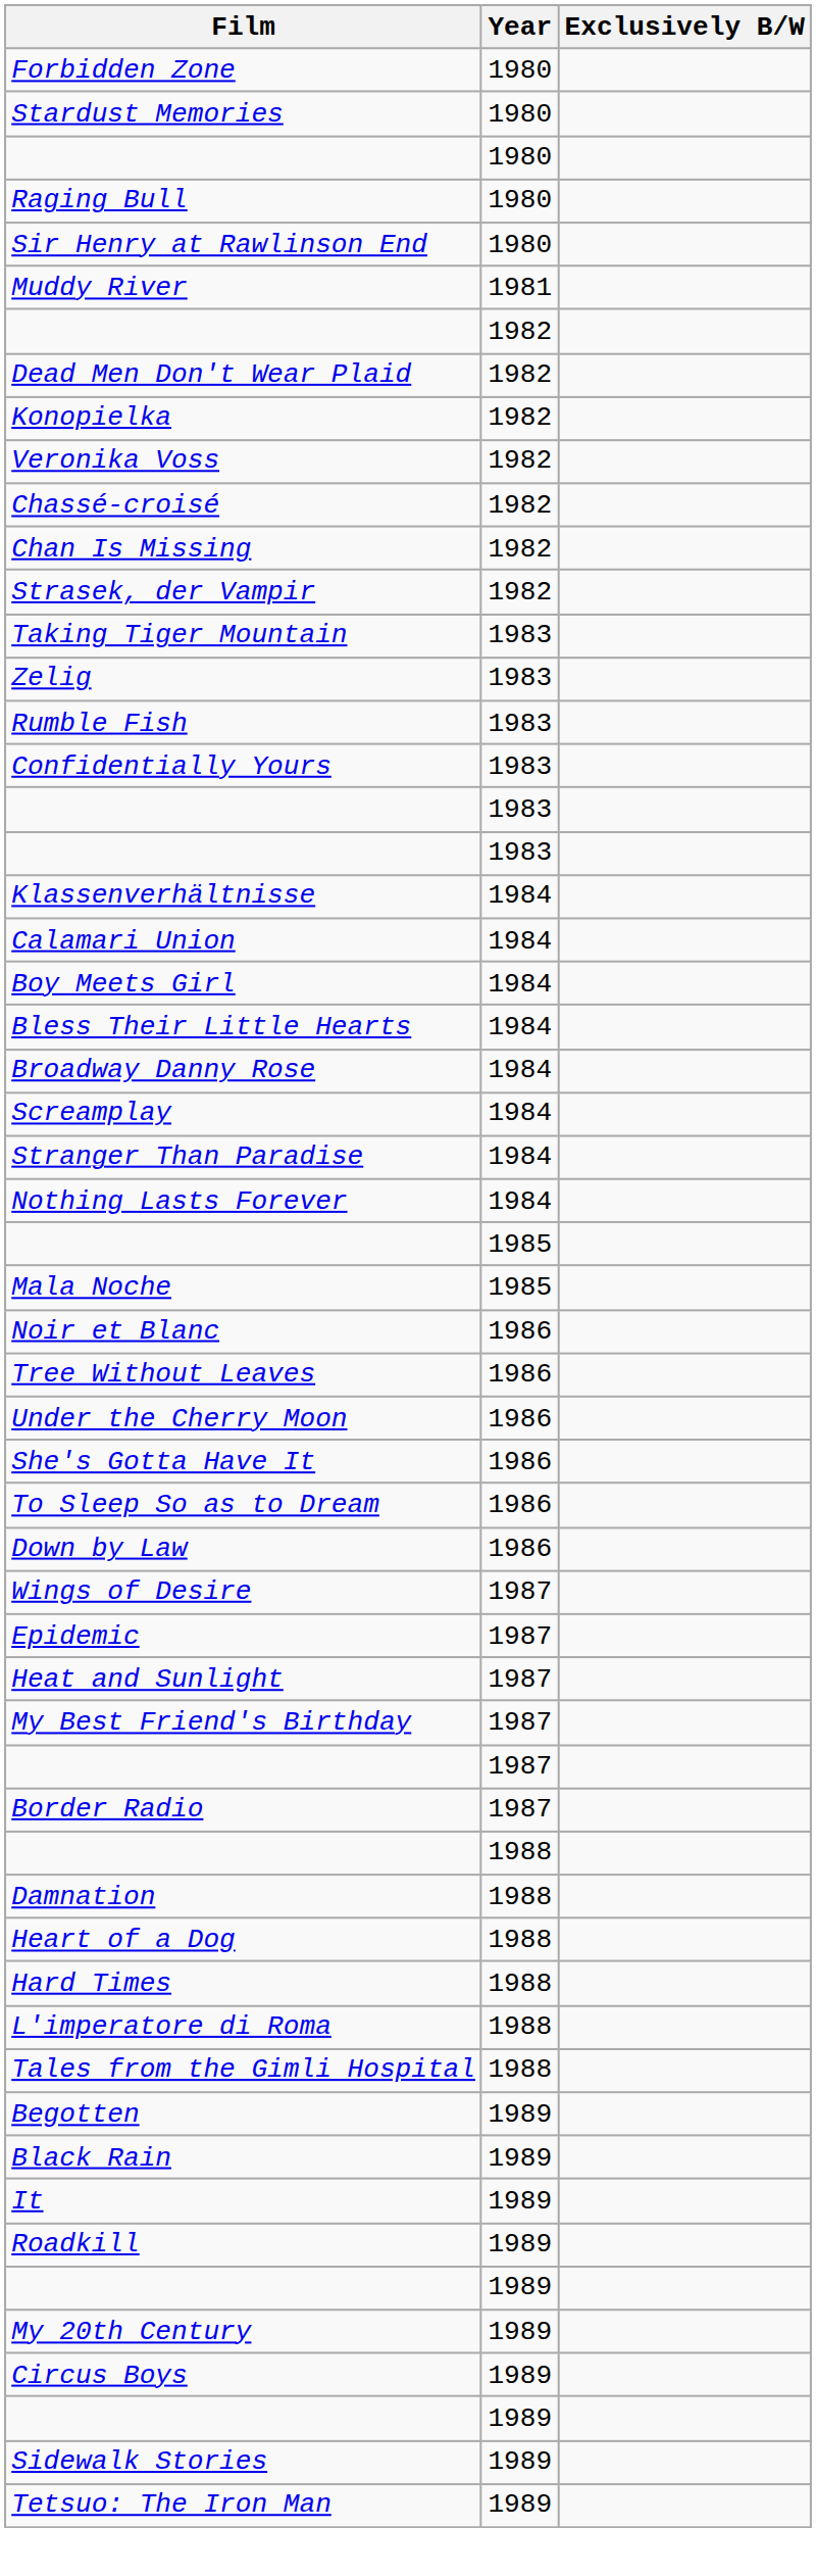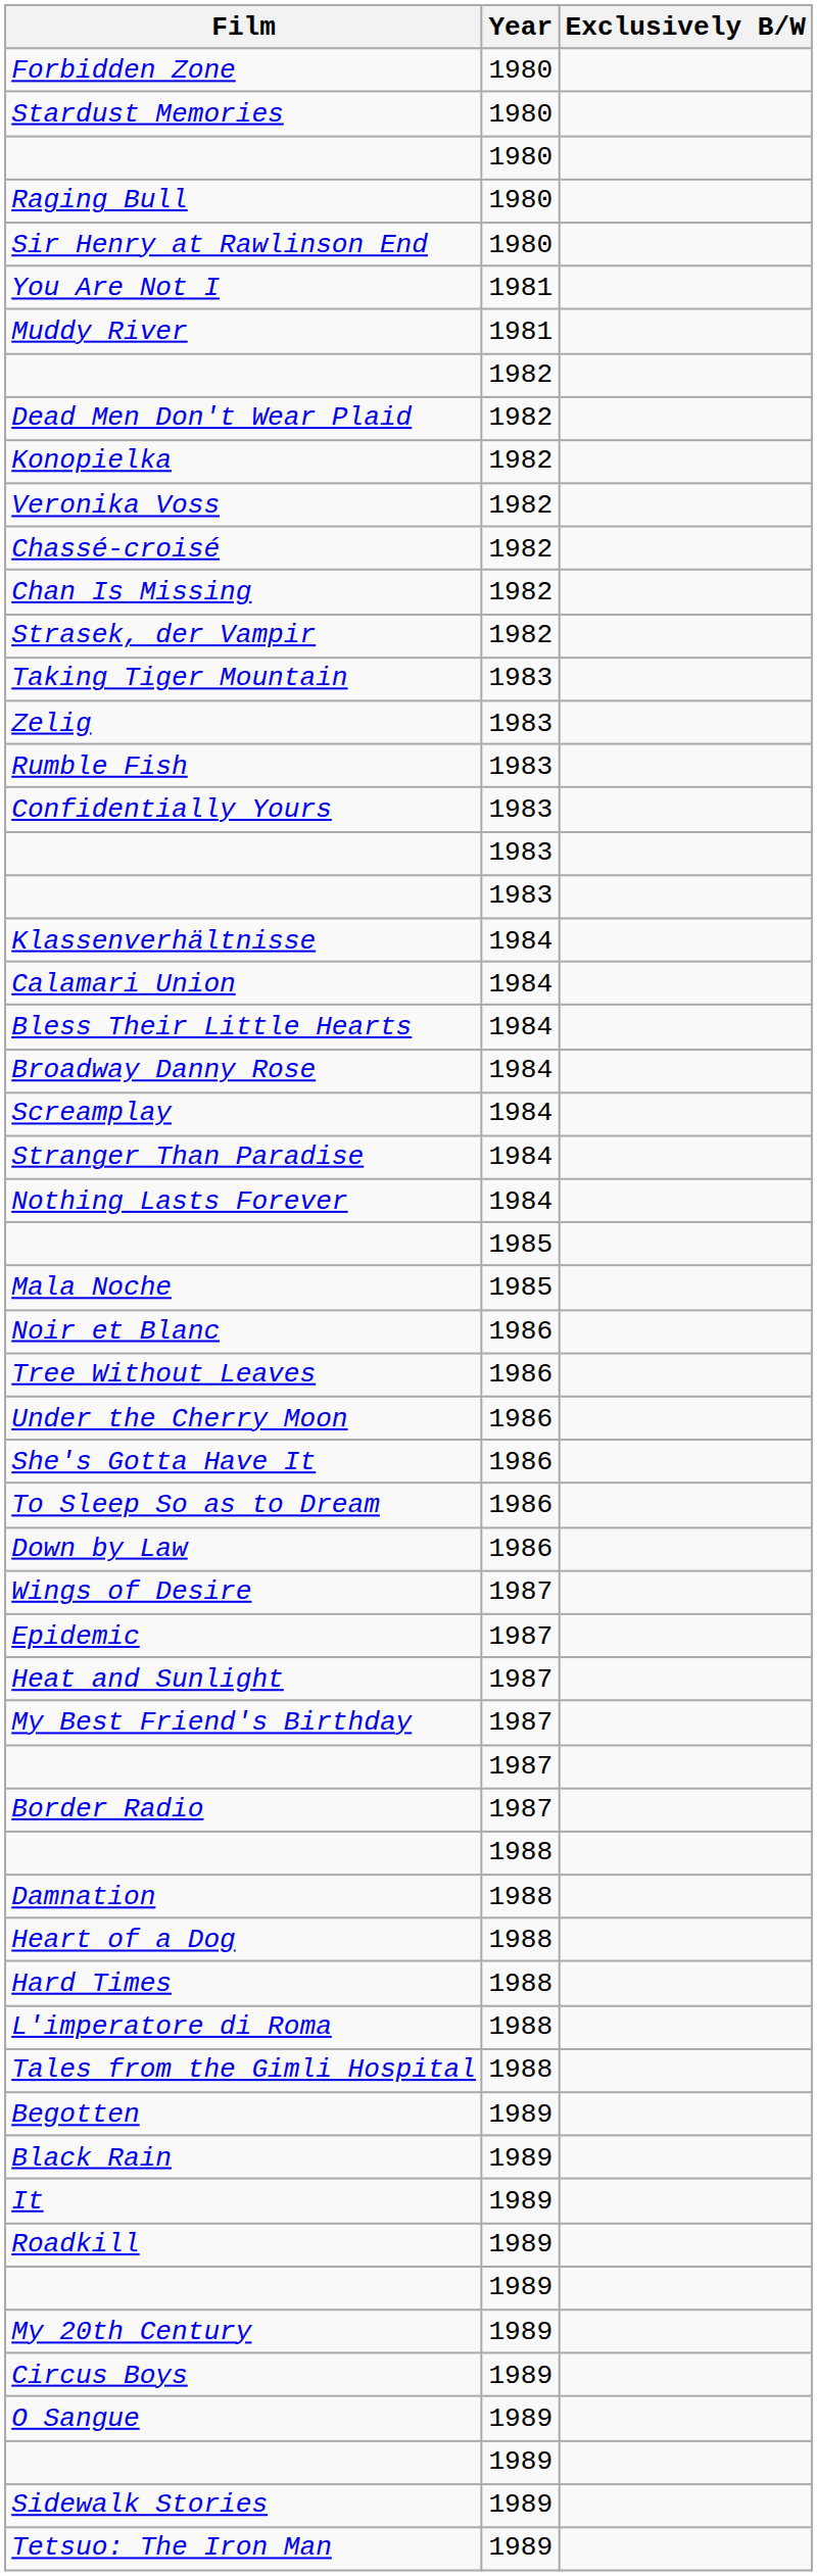 <table class="wikitable sortable">
 <tr>
 <th>Film</th>
 <th>Year</th>
 <th>Exclusively B/W</th>
 </tr>
 <tr>
 <td><em><a href='#'>Forbidden Zone</a></em></td>
 <td>1980</td>
 <td></td>
 </tr>
 <tr>
 <td><em><a href='#'>Stardust Memories</a></em></td>
 <td>1980</td>
 <td></td>
 </tr>
 <tr>
 <td><em></em></td>
 <td>1980</td>
 <td></td>
 </tr>
 <tr>
 <td><em><a href='#'>Raging Bull</a></em></td>
 <td>1980</td>
 <td></td>
 </tr>
 <tr>
 <td><em><a href='#'>Sir Henry at Rawlinson End</a></em></td>
 <td>1980</td>
+<td></td>
+</tr>
+<tr>
+<td><em><a href='#'>You Are Not I</a></em></td>
+<td>1981</td>
 <td></td>
 </tr>
 <tr>
 <td><em><a href='#'>Muddy River</a></em></td>
 <td>1981</td>
 <td></td>
 </tr>
 <tr>
 <td><em></em></td>
 <td>1982</td>
 <td></td>
 </tr>
 <tr>
 <td><em><a href='#'>Dead Men Don't Wear Plaid</a></em></td>
 <td>1982</td>
 <td></td>
 </tr>
 <tr>
 <td><em><a href='#'>Konopielka</a></em></td>
 <td>1982</td>
 <td></td>
 </tr>
 <tr>
 <td><em><a href='#'>Veronika Voss</a></em></td>
 <td>1982</td>
 <td></td>
 </tr>
 <tr>
 <td><em><a href='#'>Chassé-croisé</a></em></td>
 <td>1982</td>
 <td></td>
 </tr>
 <tr>
 <td><em><a href='#'>Chan Is Missing</a></em></td>
 <td>1982</td>
 <td></td>
 </tr>
 <tr>
 <td><em><a href='#'>Strasek, der Vampir</a></em></td>
 <td>1982</td>
 <td></td>
 </tr>
 <tr>
 <td><em><a href='#'>Taking Tiger Mountain</a></em></td>
 <td>1983</td>
 <td></td>
 </tr>
 <tr>
 <td><em><a href='#'>Zelig</a></em></td>
 <td>1983</td>
 <td></td>
 </tr>
 <tr>
 <td><em><a href='#'>Rumble Fish</a></em></td>
 <td>1983</td>
 <td></td>
 </tr>
 <tr>
 <td><em><a href='#'>Confidentially Yours</a></em></td>
 <td>1983</td>
 <td></td>
 </tr>
 <tr>
 <td><em></em></td>
 <td>1983</td>
 <td></td>
 </tr>
 <tr>
 <td><em></em></td>
 <td>1983</td>
 <td></td>
 </tr>
 <tr>
 <td><em><a href='#'>Klassenverhältnisse</a></em></td>
 <td>1984</td>
 <td></td>
 </tr>
 <tr>
 <td><em><a href='#'>Calamari Union</a></em></td>
-<td>1984</td>
-<td></td>
-</tr>
-<tr>
-<td><em><a href='#'>Boy Meets Girl</a></em></td>
 <td>1984</td>
 <td></td>
 </tr>
 <tr>
 <td><em><a href='#'>Bless Their Little Hearts</a></em></td>
 <td>1984</td>
 <td></td>
 </tr>
 <tr>
 <td><em><a href='#'>Broadway Danny Rose</a></em></td>
 <td>1984</td>
 <td></td>
 </tr>
 <tr>
 <td><em><a href='#'>Screamplay</a></em></td>
 <td>1984</td>
 <td></td>
 </tr>
 <tr>
 <td><em><a href='#'>Stranger Than Paradise</a></em></td>
 <td>1984</td>
 <td></td>
 </tr>
 <tr>
 <td><em><a href='#'>Nothing Lasts Forever</a></em></td>
 <td>1984</td>
 <td></td>
 </tr>
 <tr>
 <td><em></em></td>
 <td>1985</td>
 <td></td>
 </tr>
 <tr>
 <td><em><a href='#'>Mala Noche</a></em></td>
 <td>1985</td>
 <td></td>
 </tr>
 <tr>
 <td><em><a href='#'>Noir et Blanc</a></em></td>
 <td>1986</td>
 <td></td>
 </tr>
 <tr>
 <td><em><a href='#'>Tree Without Leaves</a></em></td>
 <td>1986</td>
 <td></td>
 </tr>
 <tr>
 <td><em><a href='#'>Under the Cherry Moon</a></em></td>
 <td>1986</td>
 <td></td>
 </tr>
 <tr>
 <td><em><a href='#'>She's Gotta Have It</a></em></td>
 <td>1986</td>
 <td></td>
 </tr>
 <tr>
 <td><em><a href='#'>To Sleep So as to Dream</a></em></td>
 <td>1986</td>
 <td></td>
 </tr>
 <tr>
 <td><em><a href='#'>Down by Law</a></em></td>
 <td>1986</td>
 <td></td>
 </tr>
 <tr>
 <td><em><a href='#'>Wings of Desire</a></em></td>
 <td>1987</td>
 <td></td>
 </tr>
 <tr>
 <td><em><a href='#'>Epidemic</a></em></td>
 <td>1987</td>
 <td></td>
 </tr>
 <tr>
 <td><em><a href='#'>Heat and Sunlight</a></em></td>
 <td>1987</td>
 <td></td>
 </tr>
 <tr>
 <td><em><a href='#'>My Best Friend's Birthday</a></em></td>
 <td>1987</td>
 <td></td>
 </tr>
 <tr>
 <td><em></em></td>
 <td>1987</td>
 <td></td>
 </tr>
 <tr>
 <td><em><a href='#'>Border Radio</a></em></td>
 <td>1987</td>
 <td></td>
 </tr>
 <tr>
 <td><em></em></td>
 <td>1988</td>
 <td></td>
 </tr>
 <tr>
 <td><em><a href='#'>Damnation</a></em></td>
 <td>1988</td>
 <td></td>
 </tr>
 <tr>
 <td><em><a href='#'>Heart of a Dog</a></em></td>
 <td>1988</td>
 <td></td>
 </tr>
 <tr>
 <td><em><a href='#'>Hard Times</a></em></td>
 <td>1988</td>
 <td></td>
 </tr>
 <tr>
 <td><em><a href='#'>L'imperatore di Roma</a></em></td>
 <td>1988</td>
 <td></td>
 </tr>
 <tr>
 <td><em><a href='#'>Tales from the Gimli Hospital</a></em></td>
 <td>1988</td>
 <td></td>
 </tr>
 <tr>
 <td><em><a href='#'>Begotten</a></em></td>
 <td>1989</td>
 <td></td>
 </tr>
 <tr>
 <td><em><a href='#'>Black Rain</a></em></td>
 <td>1989</td>
 <td></td>
 </tr>
 <tr>
 <td><em><a href='#'>It</a></em></td>
 <td>1989</td>
 <td></td>
 </tr>
 <tr>
 <td><em><a href='#'>Roadkill</a></em></td>
 <td>1989</td>
 <td></td>
 </tr>
 <tr>
 <td><em></em></td>
 <td>1989</td>
 <td></td>
 </tr>
 <tr>
 <td><em><a href='#'>My 20th Century</a></em></td>
 <td>1989</td>
 <td></td>
 </tr>
 <tr>
 <td><em><a href='#'>Circus Boys</a></em></td>
 <td>1989</td>
 <td></td>
 </tr>
 <tr>
+<td><em><a href='#'>O Sangue</a></em></td>
+<td>1989</td>
+<td></td>
+</tr>
+<tr>
 <td><em></em></td>
 <td>1989</td>
 <td></td>
 </tr>
 <tr>
 <td><em><a href='#'>Sidewalk Stories</a></em></td>
 <td>1989</td>
 <td></td>
 </tr>
 <tr>
 <td><em><a href='#'>Tetsuo: The Iron Man</a></em></td>
 <td>1989</td>
 <td></td>
 </tr>
 </table>
